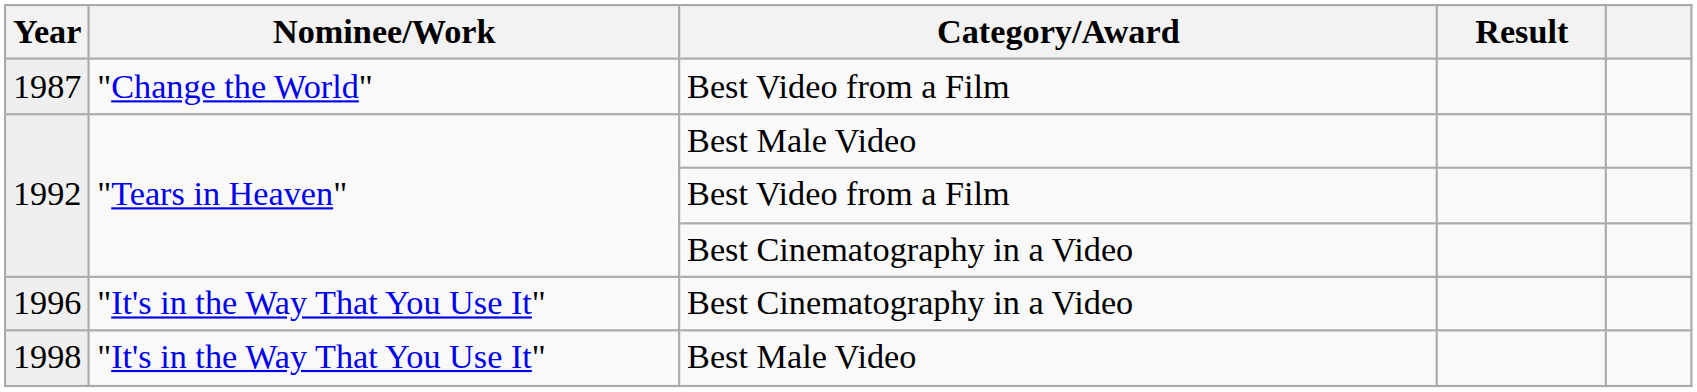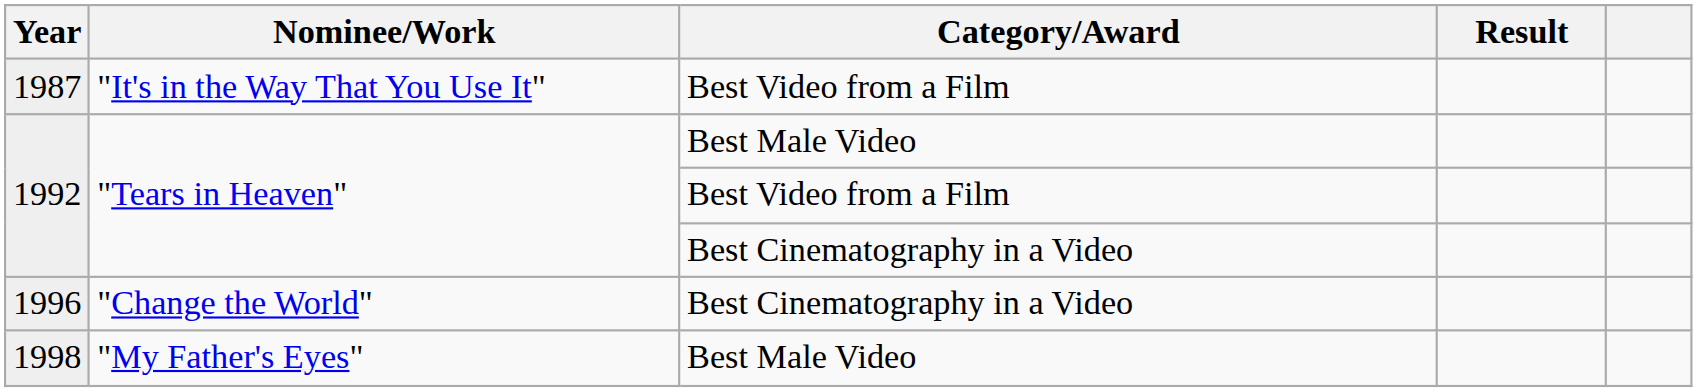 <table class="wikitable">
 <tr>
 <th width=5%>Year</th>
 <th width=35%>Nominee/Work</th>
 <th width=45%>Category/Award</th>
 <th width=10%>Result</th>
 <th width=5%></th>
 </tr>
 <tr>
 <td bgcolor="#efefef">1987</td>
-<td>"<a href='#'>Change the World</a>"</td>
+<td>"<a href='#'>It's in the Way That You Use It</a>"</td>
 <td>Best Video from a Film</td>
 <td></td>
 <td style="text-align:center;"></td>
 </tr>
 <tr>
 <td rowspan="3" bgcolor="#efefef">1992</td>
 <td rowspan="3">"<a href='#'>Tears in Heaven</a>"</td>
 <td>Best Male Video</td>
 <td></td>
 <td style="text-align:center;"></td>
 </tr>
 <tr>
 <td>Best Video from a Film</td>
 <td></td>
 <td style="text-align:center;"></td>
 </tr>
 <tr>
 <td>Best Cinematography in a Video</td>
 <td></td>
 <td style="text-align:center;"></td>
 </tr>
 <tr>
 <td bgcolor="#efefef">1996</td>
-<td>"<a href='#'>It's in the Way That You Use It</a>"</td>
+<td>"<a href='#'>Change the World</a>"</td>
 <td>Best Cinematography in a Video</td>
 <td></td>
 <td style="text-align:center;"></td>
 </tr>
 <tr>
 <td bgcolor="#efefef">1998</td>
-<td>"<a href='#'>It's in the Way That You Use It</a>"</td>
+<td>"<a href='#'>My Father's Eyes</a>"</td>
 <td>Best Male Video</td>
 <td></td>
 <td style="text-align:center;"></td>
 </tr>
 </table>
